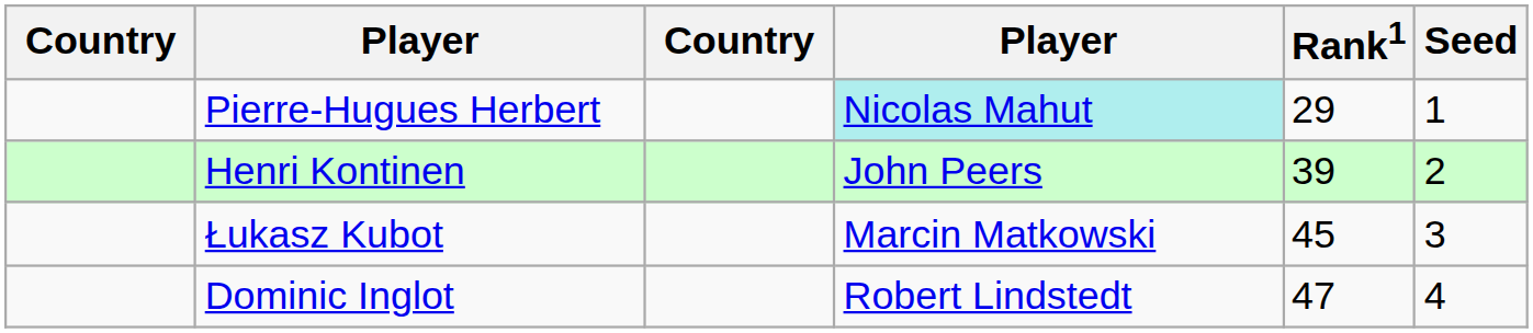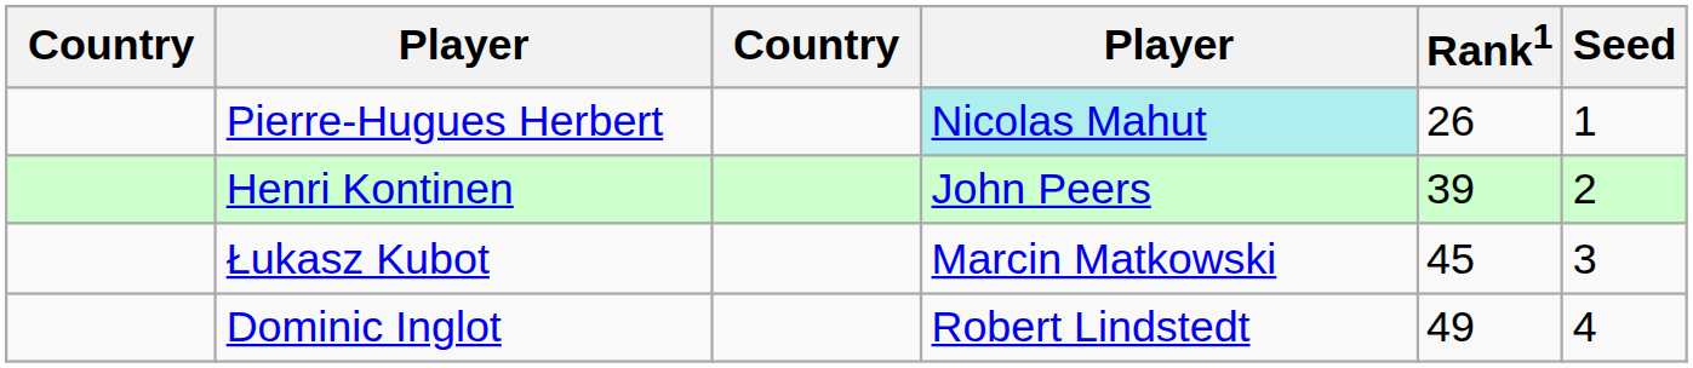 <table class="sortable wikitable">
 <tr>
 <th width="70">Country</th>
 <th width="175">Player</th>
 <th width="70">Country</th>
 <th width="175">Player</th>
 <th>Rank<sup>1</sup></th>
 <th>Seed</th>
 </tr>
 <tr>
 <td></td>
 <td><a href='#'>Pierre-Hugues Herbert</a></td>
 <td></td>
 <td style="background: paleturquoise;"><a href='#'>Nicolas Mahut</a></td>
-<td>29</td>
+<td>26</td>
 <td>1</td>
 </tr>
 <tr style="background:#cfc;">
 <td></td>
 <td><a href='#'>Henri Kontinen</a></td>
 <td></td>
 <td><a href='#'>John Peers</a></td>
 <td>39</td>
 <td>2</td>
 </tr>
 <tr>
 <td></td>
 <td><a href='#'>Łukasz Kubot</a></td>
 <td></td>
 <td><a href='#'>Marcin Matkowski</a></td>
 <td>45</td>
 <td>3</td>
 </tr>
 <tr>
 <td></td>
 <td><a href='#'>Dominic Inglot</a></td>
 <td></td>
 <td><a href='#'>Robert Lindstedt</a></td>
-<td>47</td>
+<td>49</td>
 <td>4</td>
 </tr>
 </table>
